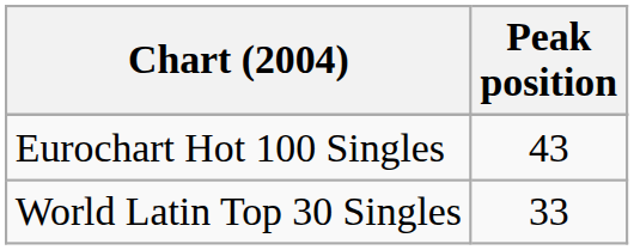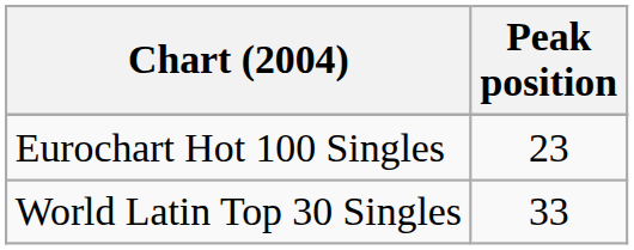 <table class="wikitable">
 <tr>
 <th align="left">Chart (2004)</th>
 <th align="left">Peak<br>position</th>
 </tr>
 <tr>
 </tr>
 <tr>
 </tr>
 <tr>
 <td align="left">Eurochart Hot 100 Singles</td>
-<td align="center">43</td>
+<td align="center">23</td>
 </tr>
 <tr>
 <td align="left">World Latin Top 30 Singles</td>
 <td align="center">33</td>
 </tr>
 </table>
